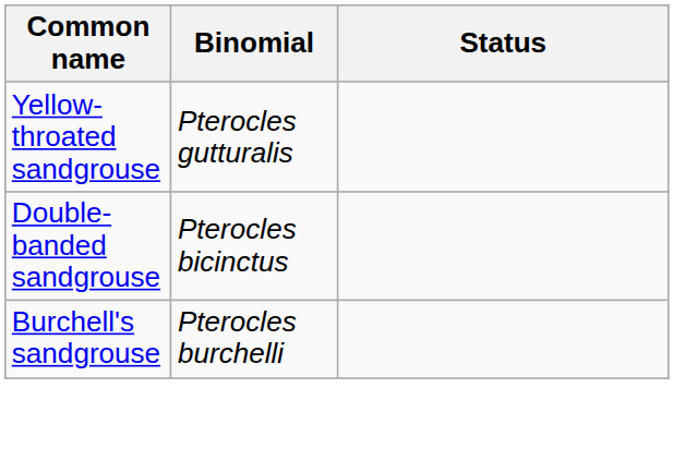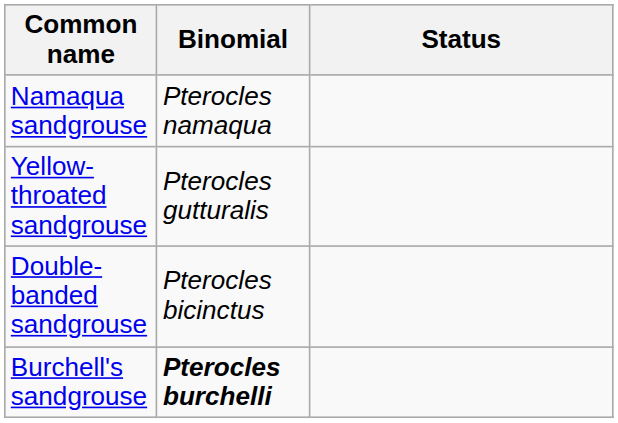 <table width=60% class="wikitable">
 <tr>
 <th width=25%>Common name</th>
 <th width=25%>Binomial</th>
 <th width=50%>Status</th>
+</tr>
+<tr>
+<td><a href='#'>Namaqua sandgrouse</a></td>
+<td><em>Pterocles namaqua</em></td>
+<td></td>
 </tr>
 <tr>
 <td><a href='#'>Yellow-throated sandgrouse</a></td>
 <td><em>Pterocles gutturalis</em></td>
 <td></td>
 </tr>
 <tr>
 <td><a href='#'>Double-banded sandgrouse</a></td>
 <td><em>Pterocles bicinctus</em></td>
 <td></td>
 </tr>
 <tr>
 <td><a href='#'>Burchell's sandgrouse</a></td>
-<td><em>Pterocles burchelli</em></td>
+<td><strong><em>Pterocles burchelli</em></strong></td>
 <td></td>
 </tr>
 </table>
